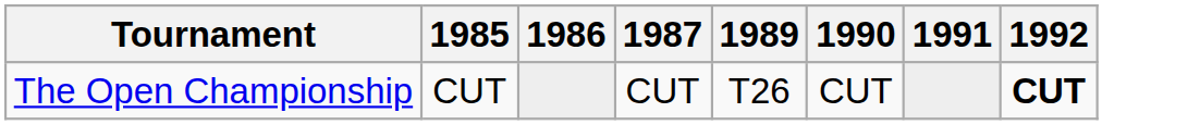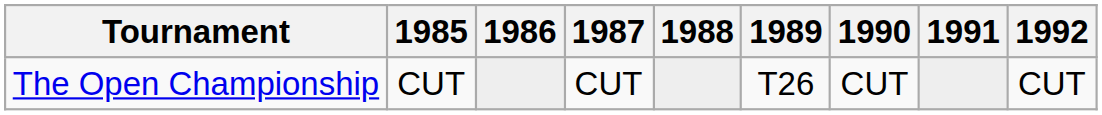 <table class="wikitable" style="font-size:95%;text-align:center;">
 <tr>
 <th>Tournament</th>
 <th>1985</th>
 <th>1986</th>
 <th>1987</th>
+<th>1988</th>
 <th>1989</th>
 <th>1990</th>
 <th>1991</th>
 <th>1992</th>
 </tr>
 <tr>
 <td align=left><a href='#'>The Open Championship</a></td>
 <td>CUT</td>
 <td style="background:#eeeeee;"></td>
 <td>CUT</td>
+<td style="background:#eeeeee;"></td>
 <td>T26</td>
 <td>CUT</td>
 <td style="background:#eeeeee;"></td>
-<td><strong>CUT</strong></td>
+<td>CUT</td>
 </tr>
 </table>
